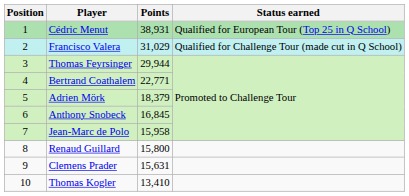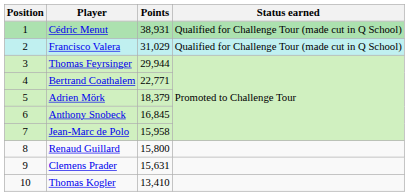 <table class=wikitable>
 <tr>
 <th>Position</th>
 <th>Player</th>
 <th>Points</th>
 <th>Status earned</th>
 </tr>
 <tr style="background:#ACE1AF;">
 <td align=center>1</td>
 <td> <a href='#'>Cédric Menut</a></td>
 <td align=center>38,931</td>
-<td>Qualified for European Tour (<a href='#'>Top 25 in Q School</a>)</td>
+<td>Qualified for Challenge Tour (made cut in Q School)</td>
 </tr>
 <tr style="background:#C0F0F0;">
 <td align=center>2</td>
 <td> <a href='#'>Francisco Valera</a></td>
 <td align=center>31,029</td>
 <td>Qualified for Challenge Tour (made cut in Q School)</td>
 </tr>
 <tr style="background:#D0F0C0;">
 <td align=center>3</td>
 <td> <a href='#'>Thomas Feyrsinger</a></td>
 <td align=center>29,944</td>
 <td rowspan=5>Promoted to Challenge Tour</td>
 </tr>
 <tr style="background:#D0F0C0;">
 <td align=center>4</td>
 <td> <a href='#'>Bertrand Coathalem</a></td>
 <td align=center>22,771</td>
 </tr>
 <tr style="background:#D0F0C0;">
 <td align=center>5</td>
 <td> <a href='#'>Adrien Mörk</a></td>
 <td align=center>18,379</td>
 </tr>
 <tr style="background:#D0F0C0;">
 <td align=center>6</td>
 <td> <a href='#'>Anthony Snobeck</a></td>
 <td align=center>16,845</td>
 </tr>
 <tr style="background:#D0F0C0;">
 <td align=center>7</td>
 <td> <a href='#'>Jean-Marc de Polo</a></td>
 <td align=center>15,958</td>
 </tr>
 <tr>
 <td align=center>8</td>
 <td> <a href='#'>Renaud Guillard</a></td>
 <td align=center>15,800</td>
 <td></td>
 </tr>
 <tr>
 <td align=center>9</td>
 <td> <a href='#'>Clemens Prader</a></td>
 <td align=center>15,631</td>
 <td></td>
 </tr>
 <tr>
 <td align=center>10</td>
 <td> <a href='#'>Thomas Kogler</a></td>
 <td align=center>13,410</td>
 <td></td>
 </tr>
 </table>
